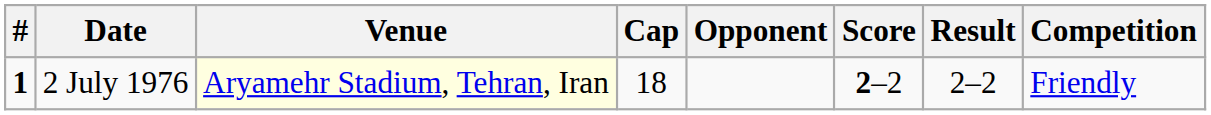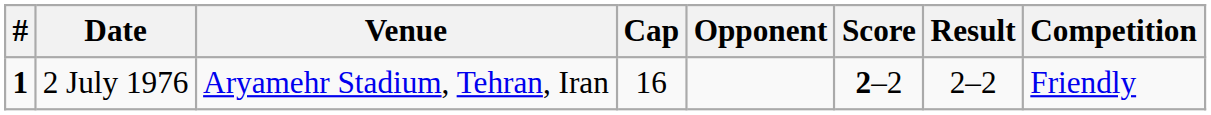 <table class="wikitable sortable" style="font-size:90%">
 <tr>
 <th>#</th>
 <th>Date</th>
 <th>Venue</th>
 <th>Cap</th>
 <th>Opponent</th>
 <th>Score</th>
 <th>Result</th>
 <th>Competition</th>
 </tr>
 <tr>
 <td><strong>1</strong></td>
 <td>2 July 1976</td>
-<td style="background: lightyellow;"><a href='#'>Aryamehr Stadium</a>, <a href='#'>Tehran</a>, Iran</td>
-<td align=center>18</td>
+<td><a href='#'>Aryamehr Stadium</a>, <a href='#'>Tehran</a>, Iran</td>
+<td align=center>16</td>
 <td></td>
 <td align=center><strong>2</strong>–2</td>
 <td align=center>2–2</td>
 <td><a href='#'>Friendly</a></td>
 </tr>
 </table>
